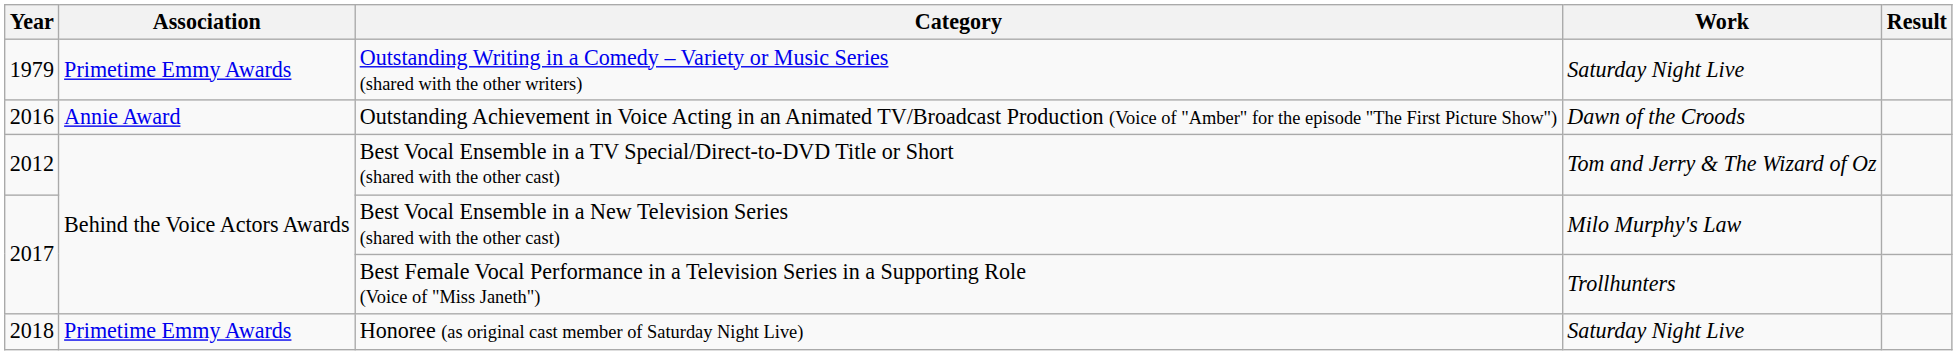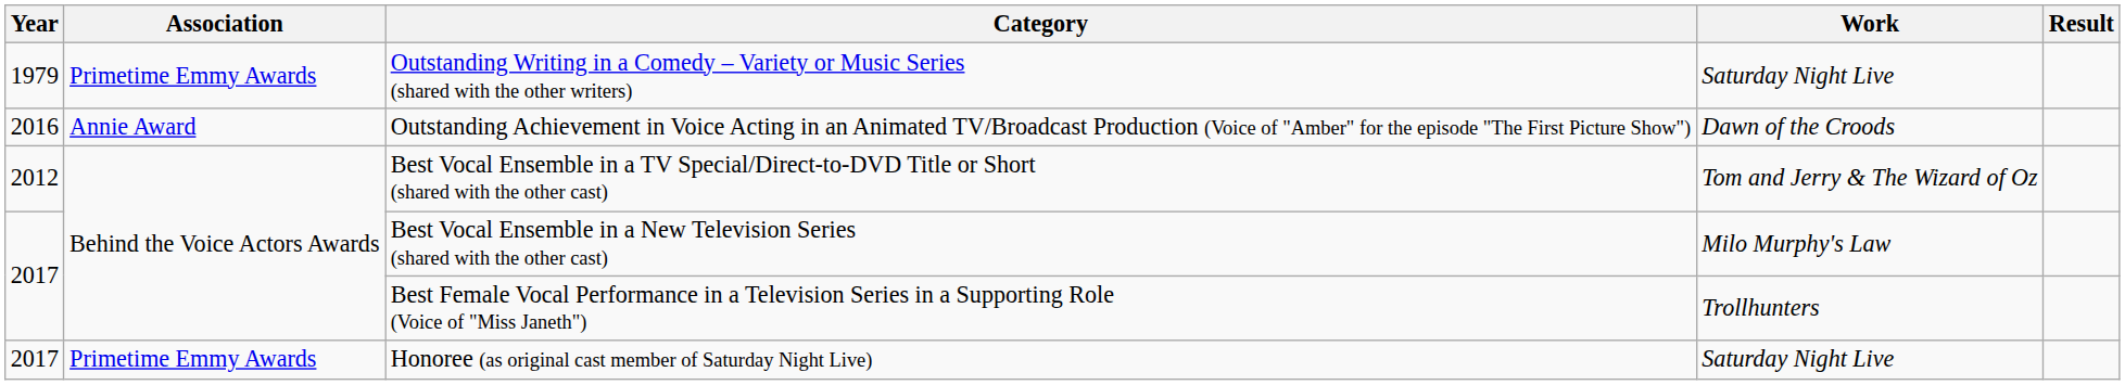 <table class="wikitable sortable plainrowheaders">
 <tr>
 <th scope="col">Year</th>
 <th scope="col">Association</th>
 <th scope="col">Category</th>
 <th scope="col">Work</th>
 <th scope="col">Result</th>
 </tr>
 <tr>
 <td>1979</td>
 <td rowspan=1><a href='#'>Primetime Emmy Awards</a></td>
 <td rowspan=1><a href='#'>Outstanding Writing in a Comedy – Variety or Music Series</a> <br><small>(shared with the other writers)</small></td>
 <td><em>Saturday Night Live</em></td>
 <td></td>
 </tr>
 <tr>
 <td>2016</td>
 <td><a href='#'>Annie Award</a></td>
 <td>Outstanding Achievement in Voice Acting in an Animated TV/Broadcast Production <small>(Voice of "Amber" for the episode "The First Picture Show")</small></td>
 <td><em>Dawn of the Croods</em></td>
 <td></td>
 </tr>
 <tr>
 <td>2012</td>
 <td rowspan=3>Behind the Voice Actors Awards</td>
 <td rowspan=1>Best Vocal Ensemble in a TV Special/Direct-to-DVD Title or Short <br><small>(shared with the other cast)</small></td>
 <td><em>Tom and Jerry & The Wizard of Oz</em></td>
 <td></td>
 </tr>
 <tr>
 <td rowspan=2>2017</td>
 <td rowspan=1>Best Vocal Ensemble in a New Television Series <br><small>(shared with the other cast)</small></td>
 <td><em>Milo Murphy's Law</em></td>
 <td></td>
 </tr>
 <tr>
 <td rowspan=1>Best Female Vocal Performance in a Television Series in a Supporting Role <br><small>(Voice of "Miss Janeth")</small></td>
 <td><em>Trollhunters</em></td>
 <td></td>
 </tr>
 <tr>
-<td>2018</td>
+<td>2017</td>
 <td rowspan=1><a href='#'>Primetime Emmy Awards</a></td>
 <td>Honoree <small>(as original cast member of Saturday Night Live)</small></td>
 <td><em>Saturday Night Live</em></td>
 <td></td>
 </tr>
 </table>
